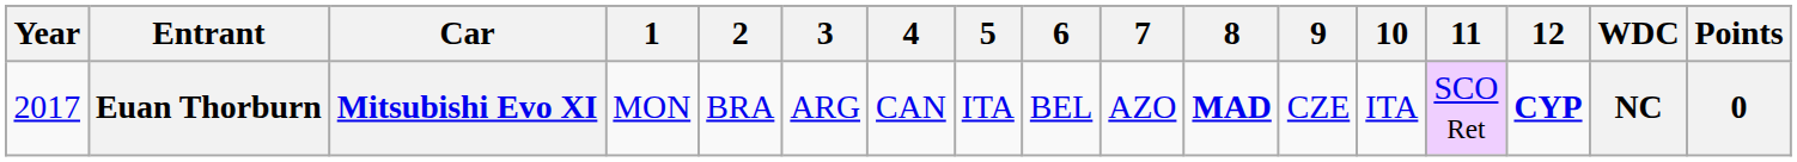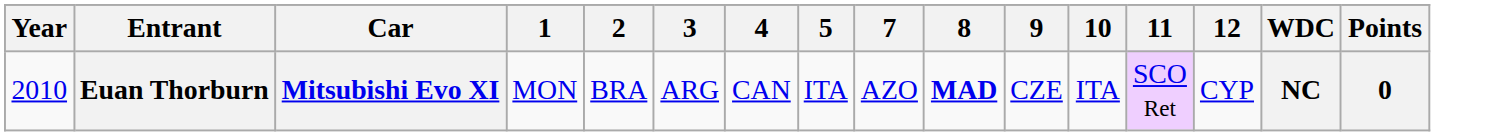 <table class="wikitable" border="1" style="text-align:center; font-size:90%;">
 <tr>
 <th>Year</th>
 <th>Entrant</th>
 <th>Car</th>
 <th>1</th>
 <th>2</th>
 <th>3</th>
 <th>4</th>
 <th>5</th>
-<th>6</th>
 <th>7</th>
 <th>8</th>
 <th>9</th>
 <th>10</th>
 <th>11</th>
 <th>12</th>
 <th>WDC</th>
 <th>Points</th>
 </tr>
 <tr>
-<td><a href='#'>2017</a></td>
+<td><a href='#'>2010</a></td>
 <th> Euan Thorburn</th>
 <th><a href='#'>Mitsubishi Evo XI</a></th>
 <td><a href='#'>MON</a></td>
 <td><a href='#'>BRA</a></td>
 <td><a href='#'>ARG</a></td>
 <td><a href='#'>CAN</a></td>
 <td><a href='#'>ITA</a></td>
-<td><a href='#'>BEL</a></td>
 <td><a href='#'>AZO</a></td>
 <td><strong><a href='#'>MAD</a></strong></td>
 <td><a href='#'>CZE</a></td>
 <td><a href='#'>ITA</a></td>
 <td style="background:#EFCFFF;"><a href='#'>SCO</a><br><small>Ret</small></td>
-<td><strong><a href='#'>CYP</a></strong></td>
+<td><a href='#'>CYP</a></td>
 <th><strong>NC</strong></th>
 <th><strong>0</strong></th>
 </tr>
 </table>
